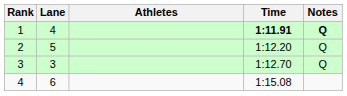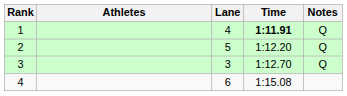 <table class="wikitable sortable" style="text-align:center;">
 <tr>
 <th width=40>Rank</th>
+<th width=250>Athletes</th>
 <th width=40>Lane</th>
-<th width=250>Athletes</th>
 <th width=80>Time</th>
 <th width=50>Notes</th>
 </tr>
 <tr bgcolor=ccffcc>
 <td>1</td>
+<td align=left></td>
 <td>4</td>
-<td align=left></td>
 <td><strong>1:11.91</strong></td>
-<td><strong>Q</strong></td>
+<td>Q</td>
 </tr>
 <tr bgcolor=ccffcc>
 <td>2</td>
+<td align=left></td>
 <td>5</td>
-<td align=left></td>
 <td>1:12.20</td>
 <td>Q</td>
 </tr>
 <tr bgcolor=ccffcc>
 <td>3</td>
+<td align=left></td>
 <td>3</td>
-<td align=left></td>
 <td>1:12.70</td>
 <td>Q</td>
 </tr>
 <tr>
 <td>4</td>
+<td align=left></td>
 <td>6</td>
-<td align=left></td>
 <td>1:15.08</td>
 <td></td>
 </tr>
 </table>
